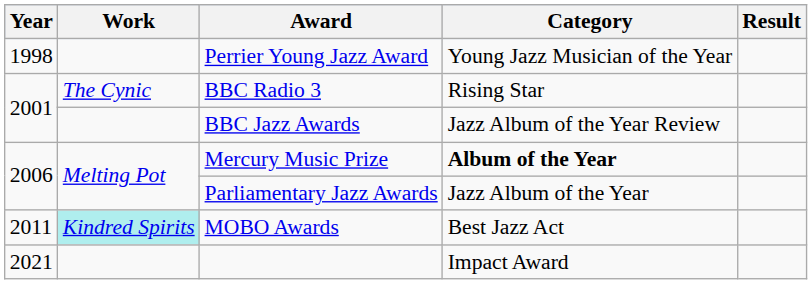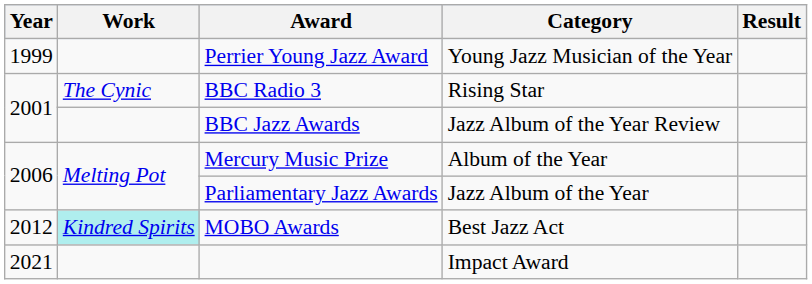 <table class="wikitable sortable">
 <tr style="background:#b0c4de; text-align:center;">
 <th>Year</th>
 <th>Work</th>
 <th>Award</th>
 <th>Category</th>
 <th>Result</th>
 </tr>
 <tr>
-<td rowspan="1">1998</td>
+<td rowspan="1">1999</td>
 <td></td>
 <td><a href='#'>Perrier Young Jazz Award</a></td>
 <td>Young Jazz Musician of the Year</td>
 <td></td>
 </tr>
 <tr>
 <td rowspan="2">2001</td>
 <td><em><a href='#'>The Cynic</a></em></td>
 <td><a href='#'>BBC Radio 3</a></td>
 <td>Rising Star</td>
 <td></td>
 </tr>
 <tr>
 <td></td>
 <td><a href='#'>BBC Jazz Awards</a></td>
 <td>Jazz Album of the Year Review</td>
 <td></td>
 </tr>
 <tr>
 <td rowspan="2">2006</td>
 <td rowspan="2"><em><a href='#'>Melting Pot</a></em></td>
 <td><a href='#'>Mercury Music Prize</a></td>
-<td><strong>Album of the Year</strong></td>
+<td>Album of the Year</td>
 <td></td>
 </tr>
 <tr>
 <td><a href='#'>Parliamentary Jazz Awards</a></td>
 <td>Jazz Album of the Year</td>
 <td></td>
 </tr>
 <tr>
-<td rowspan="1">2011</td>
+<td rowspan="1">2012</td>
 <td style="background: paleturquoise;"><em><a href='#'>Kindred Spirits</a></em></td>
 <td><a href='#'>MOBO Awards</a></td>
 <td>Best Jazz Act</td>
 <td></td>
 </tr>
 <tr>
 <td>2021</td>
 <td></td>
 <td></td>
 <td>Impact Award</td>
 <td></td>
 </tr>
 </table>
